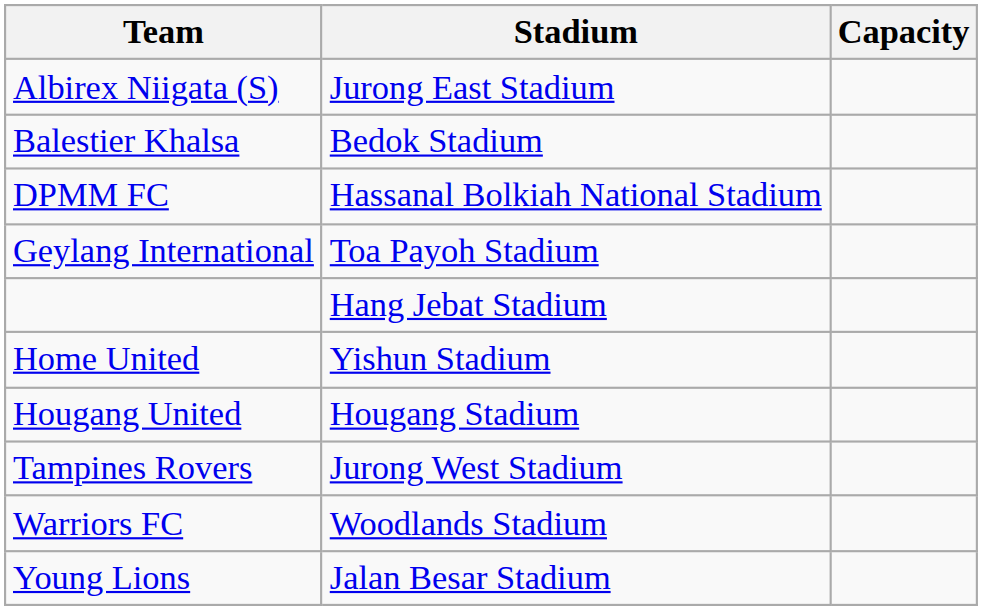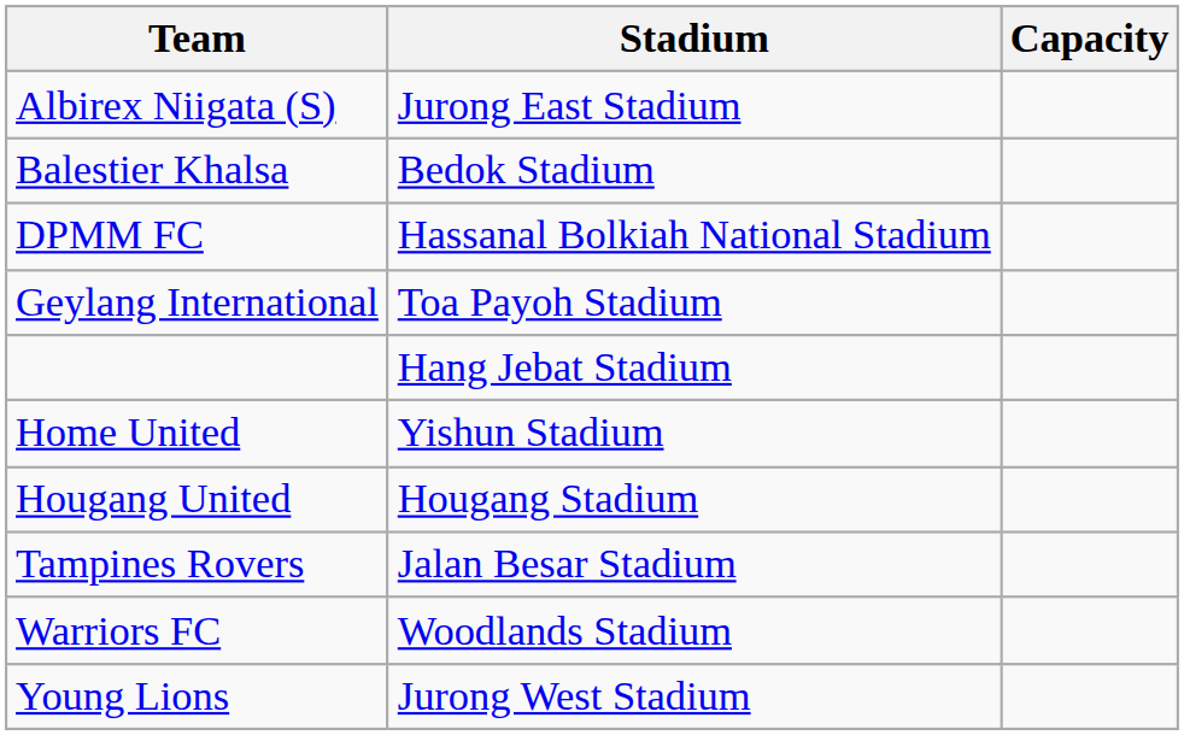 <table class="wikitable sortable" style="text-align: left;">
 <tr>
 <th>Team</th>
 <th>Stadium</th>
 <th>Capacity</th>
 </tr>
 <tr>
 <td> <a href='#'>Albirex Niigata (S)</a></td>
 <td><a href='#'>Jurong East Stadium</a></td>
 <td style="text-align:center;"></td>
 </tr>
 <tr>
 <td><a href='#'>Balestier Khalsa</a></td>
 <td><a href='#'>Bedok Stadium</a></td>
 <td style="text-align:center;"></td>
 </tr>
 <tr>
 <td> <a href='#'>DPMM FC</a></td>
 <td><a href='#'>Hassanal Bolkiah National Stadium</a></td>
 <td style="text-align:center;"></td>
 </tr>
 <tr>
 <td><a href='#'>Geylang International</a></td>
 <td><a href='#'>Toa Payoh Stadium</a></td>
 <td style="text-align:center;"></td>
 </tr>
 <tr>
 <td></td>
 <td><a href='#'>Hang Jebat Stadium</a></td>
 <td style="text-align:center;"></td>
 </tr>
 <tr>
 <td><a href='#'>Home United</a></td>
 <td><a href='#'>Yishun Stadium</a></td>
 <td style="text-align:center;"></td>
 </tr>
 <tr>
 <td><a href='#'>Hougang United</a></td>
 <td><a href='#'>Hougang Stadium</a></td>
 <td style="text-align:center;"></td>
 </tr>
 <tr>
 <td><a href='#'>Tampines Rovers</a></td>
-<td><a href='#'>Jurong West Stadium</a></td>
+<td><a href='#'>Jalan Besar Stadium</a></td>
 <td style="text-align:center;"></td>
 </tr>
 <tr>
 <td><a href='#'>Warriors FC</a></td>
 <td><a href='#'>Woodlands Stadium</a></td>
 <td style="text-align:center;"></td>
 </tr>
 <tr>
 <td> <a href='#'>Young Lions</a></td>
-<td><a href='#'>Jalan Besar Stadium</a></td>
+<td><a href='#'>Jurong West Stadium</a></td>
 <td style="text-align:center;"></td>
 </tr>
 </table>
